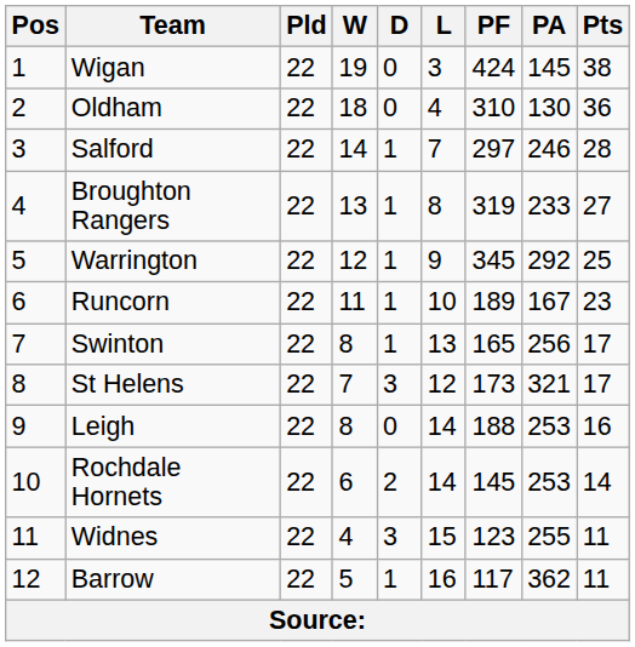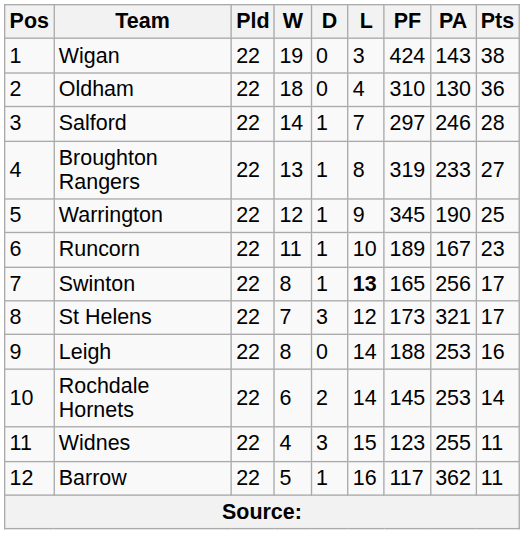 <table class="wikitable" style="text-align:left">
 <tr>
 <th width=20 abbr="Position">Pos</th>
 <th width=125>Team</th>
 <th width=20 abbr="Played">Pld</th>
 <th width=20 abbr="Won">W</th>
 <th width=20 abbr="Drawn">D</th>
 <th width=20 abbr="Lost">L</th>
 <th width=20 abbr="Points for">PF</th>
 <th width=20 abbr="Points against">PA</th>
 <th width=20 abbr="Points">Pts</th>
 </tr>
 <tr>
 <td>1</td>
 <td>Wigan</td>
 <td>22</td>
 <td>19</td>
 <td>0</td>
 <td>3</td>
 <td>424</td>
-<td>145</td>
+<td>143</td>
 <td>38</td>
 </tr>
 <tr>
 <td>2</td>
 <td>Oldham</td>
 <td>22</td>
 <td>18</td>
 <td>0</td>
 <td>4</td>
 <td>310</td>
 <td>130</td>
 <td>36</td>
 </tr>
 <tr>
 <td>3</td>
 <td>Salford</td>
 <td>22</td>
 <td>14</td>
 <td>1</td>
 <td>7</td>
 <td>297</td>
 <td>246</td>
 <td>28</td>
 </tr>
 <tr>
 <td>4</td>
 <td>Broughton Rangers</td>
 <td>22</td>
 <td>13</td>
 <td>1</td>
 <td>8</td>
 <td>319</td>
 <td>233</td>
 <td>27</td>
 </tr>
 <tr>
 <td>5</td>
 <td>Warrington</td>
 <td>22</td>
 <td>12</td>
 <td>1</td>
 <td>9</td>
 <td>345</td>
-<td>292</td>
+<td>190</td>
 <td>25</td>
 </tr>
 <tr>
 <td>6</td>
 <td>Runcorn</td>
 <td>22</td>
 <td>11</td>
 <td>1</td>
 <td>10</td>
 <td>189</td>
 <td>167</td>
 <td>23</td>
 </tr>
 <tr>
 <td>7</td>
 <td>Swinton</td>
 <td>22</td>
 <td>8</td>
 <td>1</td>
-<td>13</td>
+<td><strong>13</strong></td>
 <td>165</td>
 <td>256</td>
 <td>17</td>
 </tr>
 <tr>
 <td>8</td>
 <td>St Helens</td>
 <td>22</td>
 <td>7</td>
 <td>3</td>
 <td>12</td>
 <td>173</td>
 <td>321</td>
 <td>17</td>
 </tr>
 <tr>
 <td>9</td>
 <td>Leigh</td>
 <td>22</td>
 <td>8</td>
 <td>0</td>
 <td>14</td>
 <td>188</td>
 <td>253</td>
 <td>16</td>
 </tr>
 <tr>
 <td>10</td>
 <td>Rochdale Hornets</td>
 <td>22</td>
 <td>6</td>
 <td>2</td>
 <td>14</td>
 <td>145</td>
 <td>253</td>
 <td>14</td>
 </tr>
 <tr>
 <td>11</td>
 <td>Widnes</td>
 <td>22</td>
 <td>4</td>
 <td>3</td>
 <td>15</td>
 <td>123</td>
 <td>255</td>
 <td>11</td>
 </tr>
 <tr>
 <td>12</td>
 <td>Barrow</td>
 <td>22</td>
 <td>5</td>
 <td>1</td>
 <td>16</td>
 <td>117</td>
 <td>362</td>
 <td>11</td>
 </tr>
 <tr>
 <th colspan=9>Source:</th>
 </tr>
 </table>
